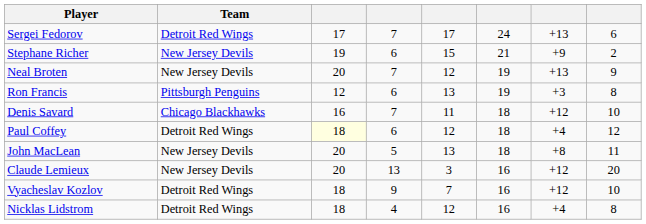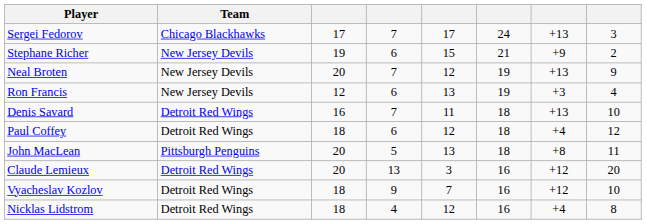 <table style="padding:3px; border-spacing:0; text-align:center;" class="wikitable sortable">
 <tr>
 <th style="width:12em">Player</th>
 <th style="width:12em">Team</th>
 <th style="width:4em"></th>
 <th style="width:4em"></th>
 <th style="width:4em"></th>
 <th style="width:4em"></th>
 <th data-sort-type="number" style="width:4em"></th>
 <th style="width:4em"></th>
 </tr>
 <tr align=center>
 <td align=left><a href='#'>Sergei Fedorov</a></td>
-<td align=left><a href='#'>Detroit Red Wings</a></td>
+<td align=left><a href='#'>Chicago Blackhawks</a></td>
 <td>17</td>
 <td>7</td>
 <td>17</td>
 <td>24</td>
 <td>+13</td>
-<td>6</td>
+<td>3</td>
 </tr>
 <tr align=center>
 <td align=left><a href='#'>Stephane Richer</a></td>
 <td align=left><a href='#'>New Jersey Devils</a></td>
 <td>19</td>
 <td>6</td>
 <td>15</td>
 <td>21</td>
 <td>+9</td>
 <td>2</td>
 </tr>
 <tr align=center>
 <td align=left><a href='#'>Neal Broten</a></td>
 <td align=left>New Jersey Devils</td>
 <td>20</td>
 <td>7</td>
 <td>12</td>
 <td>19</td>
 <td>+13</td>
 <td>9</td>
 </tr>
 <tr align=center>
 <td align=left><a href='#'>Ron Francis</a></td>
-<td align=left><a href='#'>Pittsburgh Penguins</a></td>
+<td align=left>New Jersey Devils</td>
 <td>12</td>
 <td>6</td>
 <td>13</td>
 <td>19</td>
 <td>+3</td>
-<td>8</td>
+<td>4</td>
 </tr>
 <tr align=center>
 <td align=left><a href='#'>Denis Savard</a></td>
-<td align=left><a href='#'>Chicago Blackhawks</a></td>
+<td align=left><a href='#'>Detroit Red Wings</a></td>
 <td>16</td>
 <td>7</td>
 <td>11</td>
 <td>18</td>
-<td>+12</td>
+<td>+13</td>
 <td>10</td>
 </tr>
 <tr align=center>
 <td align=left><a href='#'>Paul Coffey</a></td>
 <td align=left>Detroit Red Wings</td>
-<td style="background: lightyellow;">18</td>
+<td>18</td>
 <td>6</td>
 <td>12</td>
 <td>18</td>
 <td>+4</td>
 <td>12</td>
 </tr>
 <tr align=center>
 <td align=left><a href='#'>John MacLean</a></td>
-<td align=left>New Jersey Devils</td>
+<td align=left><a href='#'>Pittsburgh Penguins</a></td>
 <td>20</td>
 <td>5</td>
 <td>13</td>
 <td>18</td>
 <td>+8</td>
 <td>11</td>
 </tr>
 <tr align=center>
 <td align=left><a href='#'>Claude Lemieux</a></td>
-<td align=left>New Jersey Devils</td>
+<td align=left><a href='#'>Detroit Red Wings</a></td>
 <td>20</td>
 <td>13</td>
 <td>3</td>
 <td>16</td>
 <td>+12</td>
 <td>20</td>
 </tr>
 <tr align=center>
 <td align=left><a href='#'>Vyacheslav Kozlov</a></td>
 <td align=left>Detroit Red Wings</td>
 <td>18</td>
 <td>9</td>
 <td>7</td>
 <td>16</td>
 <td>+12</td>
 <td>10</td>
 </tr>
 <tr align=center>
 <td align=left><a href='#'>Nicklas Lidstrom</a></td>
 <td align=left>Detroit Red Wings</td>
 <td>18</td>
 <td>4</td>
 <td>12</td>
 <td>16</td>
 <td>+4</td>
 <td>8</td>
 </tr>
 </table>
